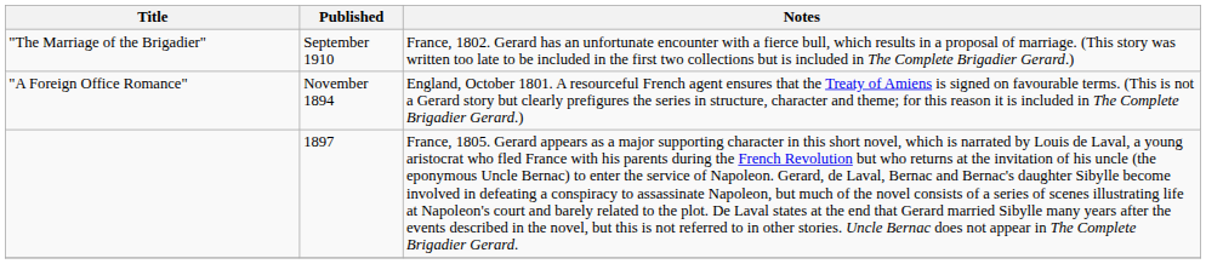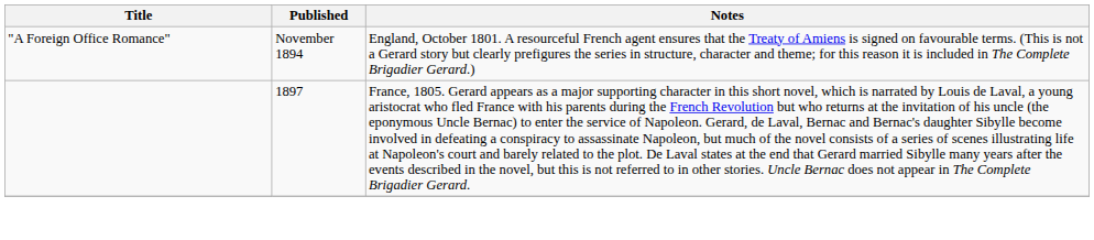 <table class="wikitable sortable">
 <tr>
 <th width=300>Title</th>
 <th width=100>Published</th>
 <th>Notes</th>
-</tr>
-<tr valign="top">
-<td>"The Marriage of the Brigadier"</td>
-<td>September 1910</td>
-<td>France, 1802. Gerard has an unfortunate encounter with a fierce bull, which results in a proposal of marriage. (This story was written too late to be included in the first two collections but is included in <em>The Complete Brigadier Gerard</em>.)</td>
 </tr>
 <tr valign="top">
 <td>"A Foreign Office Romance"</td>
 <td>November 1894</td>
 <td>England, October 1801. A resourceful French agent ensures that the <a href='#'>Treaty of Amiens</a> is signed on favourable terms. (This is not a Gerard story but clearly prefigures the series in structure, character and theme; for this reason it is included in <em>The Complete Brigadier Gerard</em>.)</td>
 </tr>
 <tr valign="top">
 <td><em></em></td>
 <td>1897</td>
 <td>France, 1805. Gerard appears as a major supporting character in this short novel, which is narrated by Louis de Laval, a young aristocrat who fled France with his parents during the <a href='#'>French Revolution</a> but who returns at the invitation of his uncle (the eponymous Uncle Bernac) to enter the service of Napoleon. Gerard, de Laval, Bernac and Bernac's daughter Sibylle become involved in defeating a conspiracy to assassinate Napoleon, but much of the novel consists of a series of scenes illustrating life at Napoleon's court and barely related to the plot. De Laval states at the end that Gerard married Sibylle many years after the events described in the novel, but this is not referred to in other stories. <em>Uncle Bernac</em> does not appear in <em>The Complete Brigadier Gerard</em>.</td>
 </tr>
 <tr>
 </tr>
 </table>
